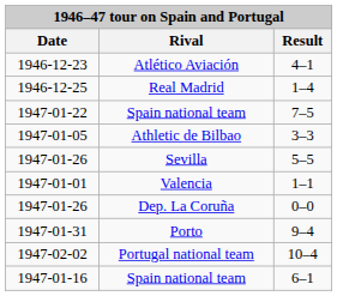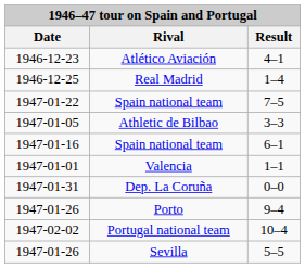 <table width="350" class="wikitable sortable" style="text-align:center">
 <tr>
 <td colspan="3" style= "background: #cccccc"><strong>1946–47 tour on Spain and Portugal</strong></td>
 </tr>
 <tr>
 <th width:100px>Date</th>
 <th width:200px>Rival</th>
 <th width:50px>Result</th>
 </tr>
 <tr>
 <td>1946-12-23</td>
 <td><a href='#'>Atlético Aviación</a></td>
 <td>4–1</td>
 </tr>
 <tr>
 <td>1946-12-25</td>
 <td><a href='#'>Real Madrid</a></td>
 <td>1–4</td>
 </tr>
 <tr>
 <td>1947-01-22</td>
 <td><a href='#'>Spain national team</a></td>
 <td>7–5</td>
 </tr>
 <tr>
 <td>1947-01-05</td>
 <td><a href='#'>Athletic de Bilbao</a></td>
 <td>3–3</td>
 </tr>
 <tr>
-<td>1947-01-26</td>
-<td><a href='#'>Sevilla</a></td>
-<td>5–5</td>
+<td>1947-01-16</td>
+<td><a href='#'>Spain national team</a></td>
+<td>6–1</td>
 </tr>
 <tr>
 <td>1947-01-01</td>
 <td><a href='#'>Valencia</a></td>
 <td>1–1</td>
 </tr>
 <tr>
-<td>1947-01-26</td>
+<td>1947-01-31</td>
 <td><a href='#'>Dep. La Coruña</a></td>
 <td>0–0</td>
 </tr>
 <tr>
-<td>1947-01-31</td>
+<td>1947-01-26</td>
 <td><a href='#'>Porto</a></td>
 <td>9–4</td>
 </tr>
 <tr>
 <td>1947-02-02</td>
 <td><a href='#'>Portugal national team</a></td>
 <td>10–4</td>
 </tr>
 <tr>
-<td>1947-01-16</td>
-<td><a href='#'>Spain national team</a></td>
-<td>6–1</td>
+<td>1947-01-26</td>
+<td><a href='#'>Sevilla</a></td>
+<td>5–5</td>
 </tr>
 </table>
